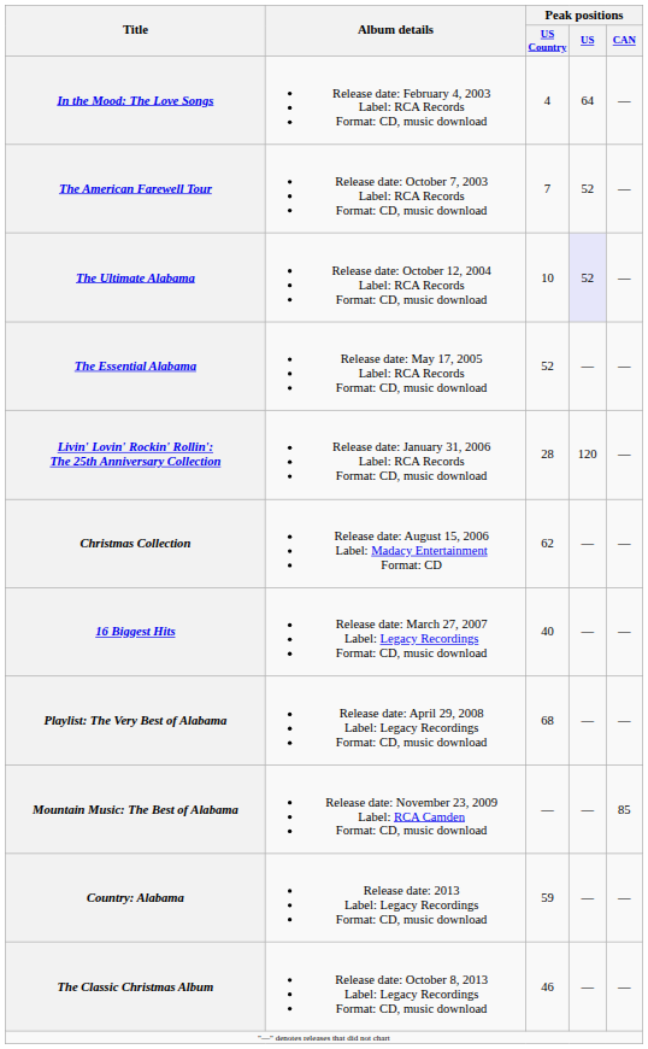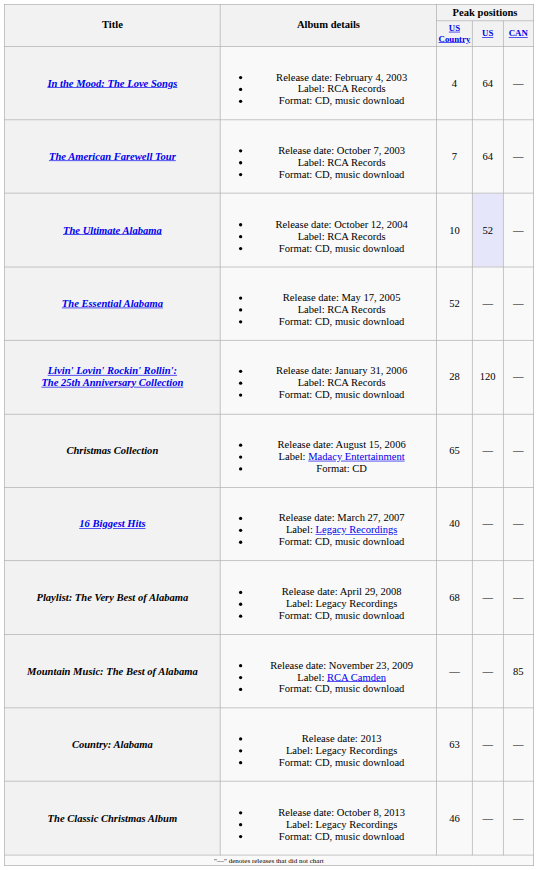 <table class="wikitable plainrowheaders" style="text-align:center;">
 <tr>
 <th rowspan="2" style="width:20em;">Title</th>
 <th rowspan="2" style="width:20em;">Album details</th>
 <th colspan="3">Peak positions</th>
 </tr>
 <tr style="font-size:smaller;">
 <th width="40"><a href='#'>US Country</a><br></th>
 <th width="40"><a href='#'>US</a><br></th>
 <th width="40"><a href='#'>CAN</a><br></th>
 </tr>
 <tr>
 <th scope="row"><em><a href='#'>In the Mood: The Love Songs</a></em></th>
 <td><br><ul><li>Release date: February 4, 2003</li><li>Label: RCA Records</li><li>Format: CD, music download</li></ul></td>
 <td>4</td>
 <td>64</td>
 <td>—</td>
 </tr>
 <tr>
 <th scope="row"><em><a href='#'>The American Farewell Tour</a></em></th>
 <td><br><ul><li>Release date: October 7, 2003</li><li>Label: RCA Records</li><li>Format: CD, music download</li></ul></td>
 <td>7</td>
-<td>52</td>
+<td>64</td>
 <td>—</td>
 </tr>
 <tr>
 <th scope="row"><em><a href='#'>The Ultimate Alabama</a></em></th>
 <td><br><ul><li>Release date: October 12, 2004</li><li>Label: RCA Records</li><li>Format: CD, music download</li></ul></td>
 <td>10</td>
 <td style="background: lavender;">52</td>
 <td>—</td>
 </tr>
 <tr>
 <th scope="row"><em><a href='#'>The Essential Alabama</a></em></th>
 <td><br><ul><li>Release date: May 17, 2005</li><li>Label: RCA Records</li><li>Format: CD, music download</li></ul></td>
 <td>52</td>
 <td>—</td>
 <td>—</td>
 </tr>
 <tr>
 <th scope="row"><em><a href='#'>Livin' Lovin' Rockin' Rollin':<br>The 25th Anniversary Collection</a></em></th>
 <td><br><ul><li>Release date: January 31, 2006</li><li>Label: RCA Records</li><li>Format: CD, music download</li></ul></td>
 <td>28</td>
 <td>120</td>
 <td>—</td>
 </tr>
 <tr>
 <th scope="row"><em>Christmas Collection</em></th>
 <td><br><ul><li>Release date: August 15, 2006</li><li>Label: <a href='#'>Madacy Entertainment</a></li><li>Format: CD</li></ul></td>
-<td>62</td>
+<td>65</td>
 <td>—</td>
 <td>—</td>
 </tr>
 <tr>
 <th scope="row"><em><a href='#'>16 Biggest Hits</a></em></th>
 <td><br><ul><li>Release date: March 27, 2007</li><li>Label: <a href='#'>Legacy Recordings</a></li><li>Format: CD, music download</li></ul></td>
 <td>40</td>
 <td>—</td>
 <td>—</td>
 </tr>
 <tr>
 <th scope="row"><em>Playlist: The Very Best of Alabama</em></th>
 <td><br><ul><li>Release date: April 29, 2008</li><li>Label: Legacy Recordings</li><li>Format: CD, music download</li></ul></td>
 <td>68</td>
 <td>—</td>
 <td>—</td>
 </tr>
 <tr>
 <th scope="row"><em>Mountain Music: The Best of Alabama</em></th>
 <td><br><ul><li>Release date: November 23, 2009</li><li>Label: <a href='#'>RCA Camden</a></li><li>Format: CD, music download</li></ul></td>
 <td>—</td>
 <td>—</td>
 <td>85</td>
 </tr>
 <tr>
 <th scope="row"><em>Country: Alabama</em></th>
 <td><br><ul><li>Release date: 2013</li><li>Label: Legacy Recordings</li><li>Format: CD, music download</li></ul></td>
-<td>59</td>
+<td>63</td>
 <td>—</td>
 <td>—</td>
 </tr>
 <tr>
 <th scope="row"><em>The Classic Christmas Album</em></th>
 <td><br><ul><li>Release date: October 8, 2013</li><li>Label: Legacy Recordings</li><li>Format: CD, music download</li></ul></td>
 <td>46</td>
 <td>—</td>
 <td>—</td>
 </tr>
 <tr>
 <td colspan="5" style="font-size:8pt">"—" denotes releases that did not chart</td>
 </tr>
 </table>
